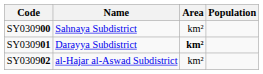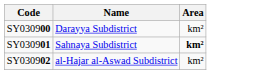 <table class="wikitable sortable">
 <tr>
 <th>Code</th>
 <th>Name</th>
 <th>Area</th>
-<th>Population</th>
 </tr>
 <tr>
 <td>SY0309<strong>00</strong></td>
-<td><a href='#'>Sahnaya Subdistrict</a></td>
+<td><a href='#'>Darayya Subdistrict</a></td>
 <td align=right> km²</td>
-<td align="right"></td>
 </tr>
 <tr>
 <td>SY0309<strong>01</strong></td>
-<td><a href='#'>Darayya Subdistrict</a></td>
+<td><a href='#'>Sahnaya Subdistrict</a></td>
 <td align="right"><strong> km²</strong></td>
-<td align="right"></td>
 </tr>
 <tr>
 <td>SY0309<strong>02</strong></td>
 <td><a href='#'>al-Hajar al-Aswad Subdistrict</a></td>
 <td align="right"> km²</td>
-<td align="right"></td>
 </tr>
 </table>
